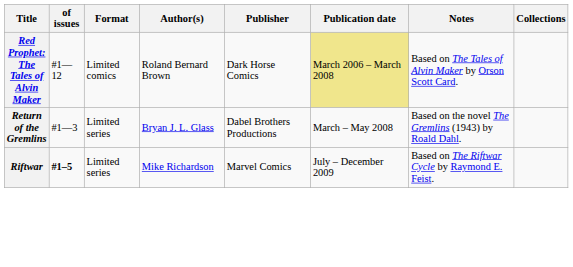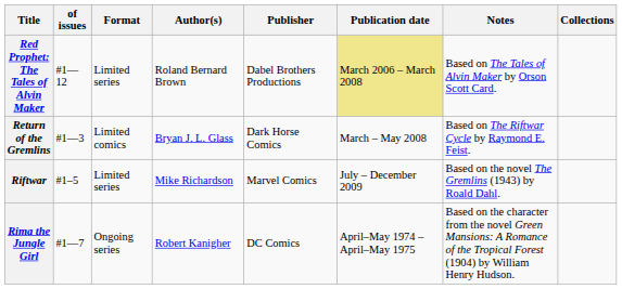 <table class="wikitable">
 <tr>
 <th>Title</th>
 <th style="width:40pt"> of issues</th>
 <th style="width:75pt">Format</th>
 <th style="width:125pt">Author(s)</th>
 <th style="width:125pt">Publisher</th>
 <th style="width:150pt">Publication date</th>
 <th style="width:175pt">Notes</th>
 <th>Collections</th>
 </tr>
 <tr>
 <th><em><a href='#'>Red Prophet: The Tales of Alvin Maker</a></em></th>
 <td>#1—12</td>
-<td>Limited comics</td>
+<td>Limited series</td>
 <td>Roland Bernard Brown</td>
-<td>Dark Horse Comics</td>
+<td>Dabel Brothers Productions</td>
 <td style="background: khaki;">March 2006 – March 2008</td>
 <td>Based on <em><a href='#'>The Tales of Alvin Maker</a></em> by <a href='#'>Orson Scott Card</a>.</td>
 <td></td>
 </tr>
 <tr>
 <th><em>Return of the Gremlins</em></th>
 <td>#1—3</td>
+<td>Limited comics</td>
+<td><a href='#'>Bryan J. L. Glass</a></td>
+<td>Dark Horse Comics</td>
+<td>March – May 2008</td>
+<td>Based on <em><a href='#'>The Riftwar Cycle</a></em> by <a href='#'>Raymond E. Feist</a>.</td>
+<td></td>
+</tr>
+<tr>
+<th><em>Riftwar</em></th>
+<td>#1–5</td>
 <td>Limited series</td>
-<td><a href='#'>Bryan J. L. Glass</a></td>
-<td>Dabel Brothers Productions</td>
-<td>March – May 2008</td>
+<td><a href='#'>Mike Richardson</a></td>
+<td>Marvel Comics</td>
+<td>July – December 2009</td>
 <td>Based on the novel <em><a href='#'>The Gremlins</a></em> (1943) by <a href='#'>Roald Dahl</a>.</td>
 <td></td>
 </tr>
 <tr>
-<th><em>Riftwar</em></th>
-<td><strong>#1–5</strong></td>
-<td>Limited series</td>
-<td><a href='#'>Mike Richardson</a></td>
-<td>Marvel Comics</td>
-<td>July – December 2009</td>
-<td>Based on <em><a href='#'>The Riftwar Cycle</a></em> by <a href='#'>Raymond E. Feist</a>.</td>
+<th><em><a href='#'>Rima the Jungle Girl</a></em></th>
+<td>#1—7</td>
+<td>Ongoing series</td>
+<td><a href='#'>Robert Kanigher</a></td>
+<td>DC Comics</td>
+<td>April–May 1974 – April–May 1975</td>
+<td>Based on the character from the novel <em>Green Mansions: A Romance of the Tropical Forest</em> (1904) by William Henry Hudson.</td>
 <td></td>
 </tr>
 </table>
